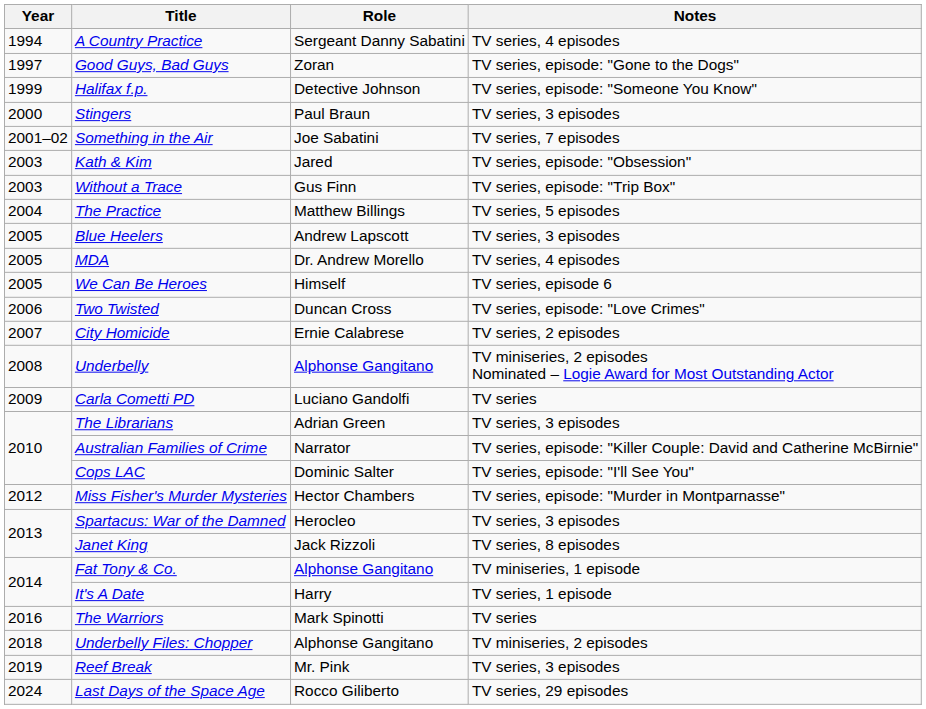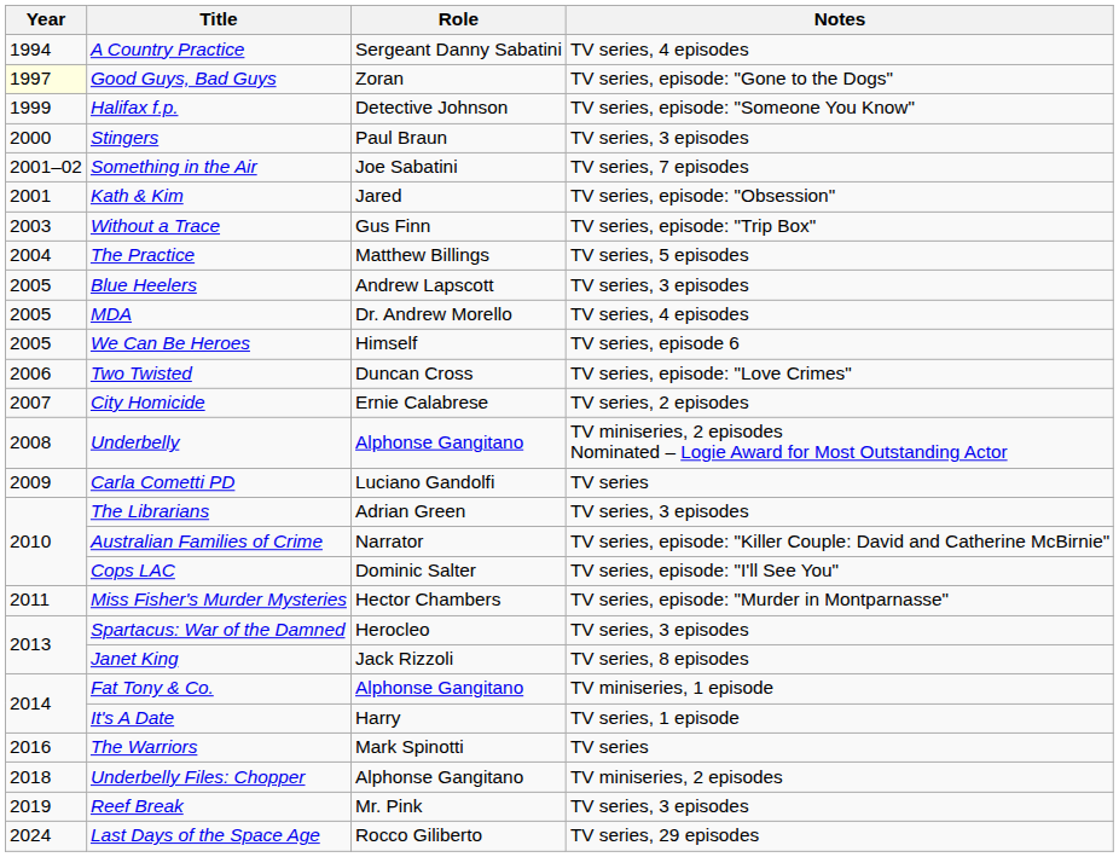 <table class="wikitable sortable">
 <tr>
 <th>Year</th>
 <th>Title</th>
 <th>Role</th>
 <th>Notes</th>
 </tr>
 <tr>
 <td>1994</td>
 <td><em><a href='#'>A Country Practice</a></em></td>
 <td>Sergeant Danny Sabatini</td>
 <td>TV series, 4 episodes</td>
 </tr>
 <tr>
-<td>1997</td>
+<td style="background: lightyellow;">1997</td>
 <td><em><a href='#'>Good Guys, Bad Guys</a></em></td>
 <td>Zoran</td>
 <td>TV series, episode: "Gone to the Dogs"</td>
 </tr>
 <tr>
 <td>1999</td>
 <td><em><a href='#'>Halifax f.p.</a></em></td>
 <td>Detective Johnson</td>
 <td>TV series, episode: "Someone You Know"</td>
 </tr>
 <tr>
 <td>2000</td>
 <td><em><a href='#'>Stingers</a></em></td>
 <td>Paul Braun</td>
 <td>TV series, 3 episodes</td>
 </tr>
 <tr>
 <td>2001–02</td>
 <td><em><a href='#'>Something in the Air</a></em></td>
 <td>Joe Sabatini</td>
 <td>TV series, 7 episodes</td>
 </tr>
 <tr>
-<td>2003</td>
+<td>2001</td>
 <td><em><a href='#'>Kath & Kim</a></em></td>
 <td>Jared</td>
 <td>TV series, episode: "Obsession"</td>
 </tr>
 <tr>
 <td>2003</td>
 <td><em><a href='#'>Without a Trace</a></em></td>
 <td>Gus Finn</td>
 <td>TV series, episode: "Trip Box"</td>
 </tr>
 <tr>
 <td>2004</td>
 <td><em><a href='#'>The Practice</a></em></td>
 <td>Matthew Billings</td>
 <td>TV series, 5 episodes</td>
 </tr>
 <tr>
 <td>2005</td>
 <td><em><a href='#'>Blue Heelers</a></em></td>
 <td>Andrew Lapscott</td>
 <td>TV series, 3 episodes</td>
 </tr>
 <tr>
 <td>2005</td>
 <td><em><a href='#'>MDA</a></em></td>
 <td>Dr. Andrew Morello</td>
 <td>TV series, 4 episodes</td>
 </tr>
 <tr>
 <td>2005</td>
 <td><em><a href='#'>We Can Be Heroes</a></em></td>
 <td>Himself</td>
 <td>TV series, episode 6</td>
 </tr>
 <tr>
 <td>2006</td>
 <td><em><a href='#'>Two Twisted</a></em></td>
 <td>Duncan Cross</td>
 <td>TV series, episode: "Love Crimes"</td>
 </tr>
 <tr>
 <td>2007</td>
 <td><em><a href='#'>City Homicide</a></em></td>
 <td>Ernie Calabrese</td>
 <td>TV series, 2 episodes</td>
 </tr>
 <tr>
 <td>2008</td>
 <td><em><a href='#'>Underbelly</a></em></td>
 <td><a href='#'>Alphonse Gangitano</a></td>
 <td>TV miniseries, 2 episodes<br>Nominated – <a href='#'>Logie Award for Most Outstanding Actor</a></td>
 </tr>
 <tr>
 <td>2009</td>
 <td><em><a href='#'>Carla Cometti PD</a></em></td>
 <td>Luciano Gandolfi</td>
 <td>TV series</td>
 </tr>
 <tr>
 <td rowspan="3">2010</td>
 <td><em><a href='#'>The Librarians</a></em></td>
 <td>Adrian Green</td>
 <td>TV series, 3 episodes</td>
 </tr>
 <tr>
 <td><em><a href='#'>Australian Families of Crime</a></em></td>
 <td>Narrator</td>
 <td>TV series, episode: "Killer Couple: David and Catherine McBirnie"</td>
 </tr>
 <tr>
 <td><em><a href='#'>Cops LAC</a></em></td>
 <td>Dominic Salter</td>
 <td>TV series, episode: "I'll See You"</td>
 </tr>
 <tr>
-<td>2012</td>
+<td>2011</td>
 <td><em><a href='#'>Miss Fisher's Murder Mysteries</a></em></td>
 <td>Hector Chambers</td>
 <td>TV series, episode: "Murder in Montparnasse"</td>
 </tr>
 <tr>
 <td rowspan="2">2013</td>
 <td><em><a href='#'>Spartacus: War of the Damned</a></em></td>
 <td>Herocleo</td>
 <td>TV series, 3 episodes</td>
 </tr>
 <tr>
 <td><em><a href='#'>Janet King</a></em></td>
 <td>Jack Rizzoli</td>
 <td>TV series, 8 episodes</td>
 </tr>
 <tr>
 <td rowspan="2">2014</td>
 <td><em><a href='#'>Fat Tony & Co.</a></em></td>
 <td><a href='#'>Alphonse Gangitano</a></td>
 <td>TV miniseries, 1 episode</td>
 </tr>
 <tr>
 <td><em><a href='#'>It's A Date</a></em></td>
 <td>Harry</td>
 <td>TV series, 1 episode</td>
 </tr>
 <tr>
 <td>2016</td>
 <td><em><a href='#'>The Warriors</a></em></td>
 <td>Mark Spinotti</td>
 <td>TV series</td>
 </tr>
 <tr>
 <td>2018</td>
 <td><em><a href='#'>Underbelly Files: Chopper</a></em></td>
 <td>Alphonse Gangitano</td>
 <td>TV miniseries, 2 episodes</td>
 </tr>
 <tr>
 <td>2019</td>
 <td><em><a href='#'>Reef Break</a></em></td>
 <td>Mr. Pink</td>
 <td>TV series, 3 episodes</td>
 </tr>
 <tr>
 <td>2024</td>
 <td><em><a href='#'>Last Days of the Space Age</a></em></td>
 <td>Rocco Giliberto</td>
 <td>TV series, 29 episodes</td>
 </tr>
 </table>
